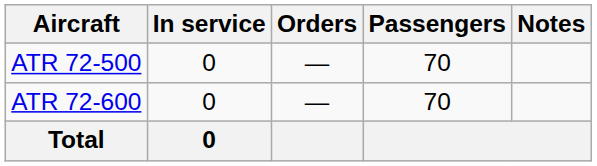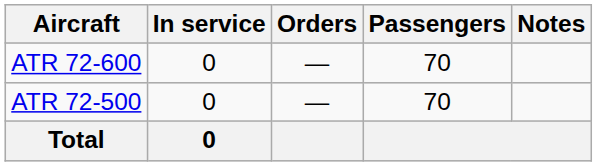 <table class="wikitable" style="text-align:center; margin:0.5em auto">
 <tr>
 <th>Aircraft</th>
 <th>In service</th>
 <th>Orders</th>
 <th>Passengers</th>
 <th>Notes</th>
 </tr>
 <tr>
-<td><a href='#'>ATR 72-500</a></td>
+<td><a href='#'>ATR 72-600</a></td>
 <td>0</td>
 <td>—</td>
 <td>70</td>
 <td></td>
 </tr>
 <tr>
-<td><a href='#'>ATR 72-600</a></td>
+<td><a href='#'>ATR 72-500</a></td>
 <td>0</td>
 <td>—</td>
 <td>70</td>
 <td></td>
 </tr>
 <tr>
 <th>Total</th>
 <th>0</th>
 <th></th>
 <th colspan=2></th>
 </tr>
 </table>
